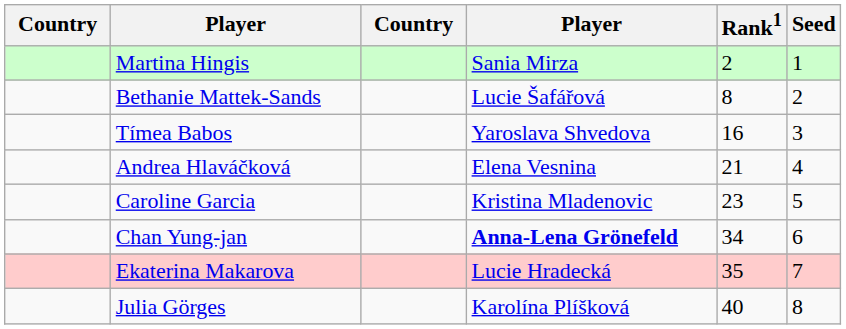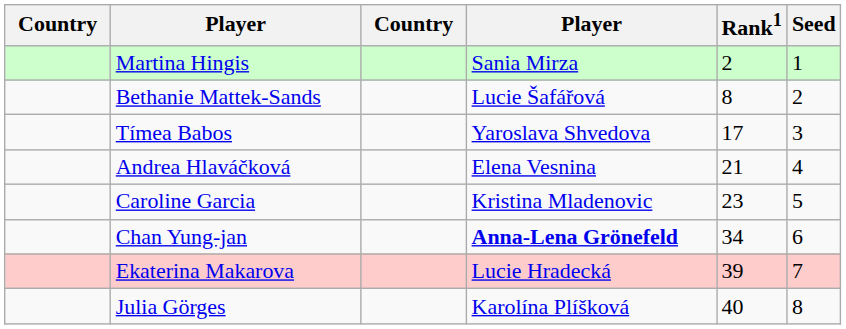 <table class="sortable wikitable">
 <tr>
 <th width="70">Country</th>
 <th width="175">Player</th>
 <th width="70">Country</th>
 <th width="175">Player</th>
 <th>Rank<sup>1</sup></th>
 <th>Seed</th>
 </tr>
 <tr bgcolor=#cfc>
 <td></td>
 <td><a href='#'>Martina Hingis</a></td>
 <td></td>
 <td><a href='#'>Sania Mirza</a></td>
 <td>2</td>
 <td>1</td>
 </tr>
 <tr>
 <td></td>
 <td><a href='#'>Bethanie Mattek-Sands</a></td>
 <td></td>
 <td><a href='#'>Lucie Šafářová</a></td>
 <td>8</td>
 <td>2</td>
 </tr>
 <tr>
 <td></td>
 <td><a href='#'>Tímea Babos</a></td>
 <td></td>
 <td><a href='#'>Yaroslava Shvedova</a></td>
-<td>16</td>
+<td>17</td>
 <td>3</td>
 </tr>
 <tr>
 <td></td>
 <td><a href='#'>Andrea Hlaváčková</a></td>
 <td></td>
 <td><a href='#'>Elena Vesnina</a></td>
 <td>21</td>
 <td>4</td>
 </tr>
 <tr>
 <td></td>
 <td><a href='#'>Caroline Garcia</a></td>
 <td></td>
 <td><a href='#'>Kristina Mladenovic</a></td>
 <td>23</td>
 <td>5</td>
 </tr>
 <tr>
 <td></td>
 <td><a href='#'>Chan Yung-jan</a></td>
 <td></td>
 <td><strong><a href='#'>Anna-Lena Grönefeld</a></strong></td>
 <td>34</td>
 <td>6</td>
 </tr>
 <tr bgcolor=#fcc>
 <td></td>
 <td><a href='#'>Ekaterina Makarova</a></td>
 <td></td>
 <td><a href='#'>Lucie Hradecká</a></td>
-<td>35</td>
+<td>39</td>
 <td>7</td>
 </tr>
 <tr>
 <td></td>
 <td><a href='#'>Julia Görges</a></td>
 <td></td>
 <td><a href='#'>Karolína Plíšková</a></td>
 <td>40</td>
 <td>8</td>
 </tr>
 </table>
